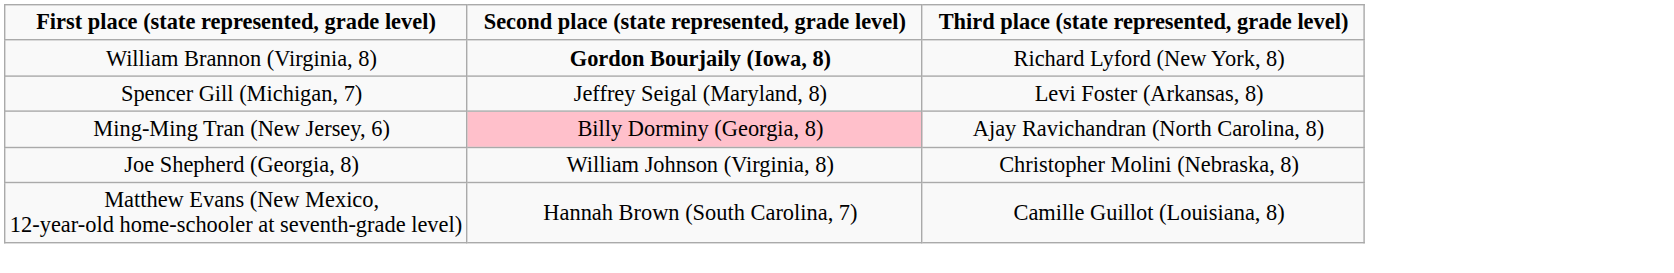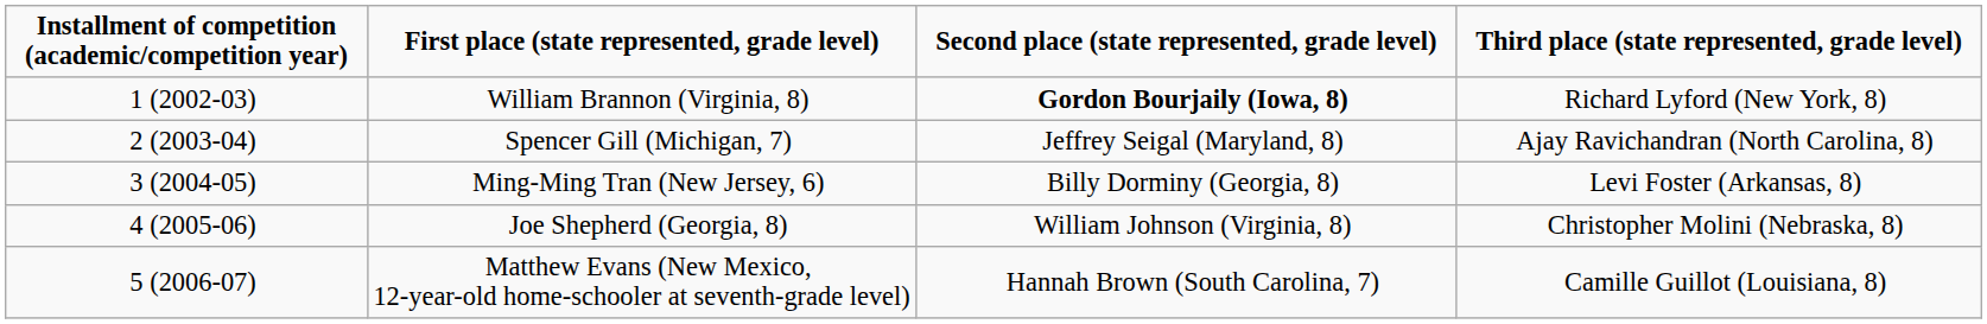 <table class="wikitable" style="text-align:center">
 <tr>
+<td>  <strong>Installment of competition   <br>   (academic/competition year)   </strong></td>
 <td>  <strong>First place (state represented, grade level)</strong>  </td>
 <td>  <strong>Second place (state represented, grade level)</strong>  </td>
 <td>  <strong>Third place (state represented, grade level)</strong>  </td>
 </tr>
 <tr>
+<td>  1 (2002-03)</td>
 <td>  William Brannon (Virginia, 8)</td>
 <td><strong>  Gordon Bourjaily (Iowa, 8)</strong></td>
 <td>  Richard Lyford (New York, 8)</td>
 </tr>
 <tr>
+<td>  2 (2003-04)</td>
 <td>  Spencer Gill (Michigan, 7)</td>
 <td>  Jeffrey Seigal (Maryland, 8)</td>
+<td>  Ajay Ravichandran (North Carolina, 8)</td>
+</tr>
+<tr>
+<td>  3 (2004-05)</td>
+<td>  Ming-Ming Tran (New Jersey, 6)</td>
+<td>  Billy Dorminy (Georgia, 8)</td>
 <td>  Levi Foster (Arkansas, 8)</td>
 </tr>
 <tr>
-<td>  Ming-Ming Tran (New Jersey, 6)</td>
-<td style="background: pink;">  Billy Dorminy (Georgia, 8)</td>
-<td>  Ajay Ravichandran (North Carolina, 8)</td>
-</tr>
-<tr>
+<td>  4 (2005-06)</td>
 <td>  Joe Shepherd (Georgia, 8)</td>
 <td>  William Johnson (Virginia, 8)</td>
 <td>  Christopher Molini (Nebraska, 8)</td>
 </tr>
 <tr>
+<td>  5 (2006-07)</td>
 <td>  Matthew Evans (New Mexico,<br>12-year-old home-schooler at seventh-grade level)</td>
 <td>  Hannah Brown (South Carolina, 7)</td>
 <td>  Camille Guillot (Louisiana, 8)</td>
 </tr>
 </table>
